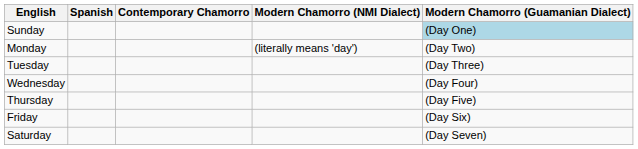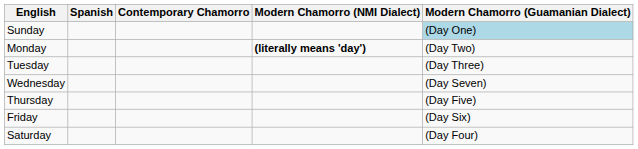 <table class="wikitable">
 <tr>
 <th rowspan="1">English</th>
 <th>Spanish</th>
 <th rowspan="1">Contemporary Chamorro</th>
 <th rowspan="1">Modern Chamorro (NMI Dialect)</th>
 <th colspan="4">Modern Chamorro (Guamanian Dialect)</th>
 </tr>
 <tr>
 <td>Sunday</td>
 <td></td>
 <td></td>
 <td></td>
 <td style="background: lightblue;"> (Day One)</td>
 </tr>
 <tr>
 <td>Monday</td>
 <td></td>
 <td></td>
-<td> (literally means 'day')</td>
+<td><strong> (literally means 'day')</strong></td>
 <td> (Day Two)</td>
 </tr>
 <tr>
 <td>Tuesday</td>
 <td></td>
 <td></td>
 <td></td>
 <td> (Day Three)</td>
 </tr>
 <tr>
 <td>Wednesday</td>
 <td></td>
 <td></td>
 <td></td>
-<td> (Day Four)</td>
+<td> (Day Seven)</td>
 </tr>
 <tr>
 <td>Thursday</td>
 <td></td>
 <td></td>
 <td></td>
 <td> (Day Five)</td>
 </tr>
 <tr>
 <td>Friday</td>
 <td></td>
 <td></td>
 <td></td>
 <td> (Day Six)</td>
 </tr>
 <tr>
 <td>Saturday</td>
 <td></td>
 <td></td>
 <td></td>
-<td> (Day Seven)</td>
+<td> (Day Four)</td>
 </tr>
 </table>
